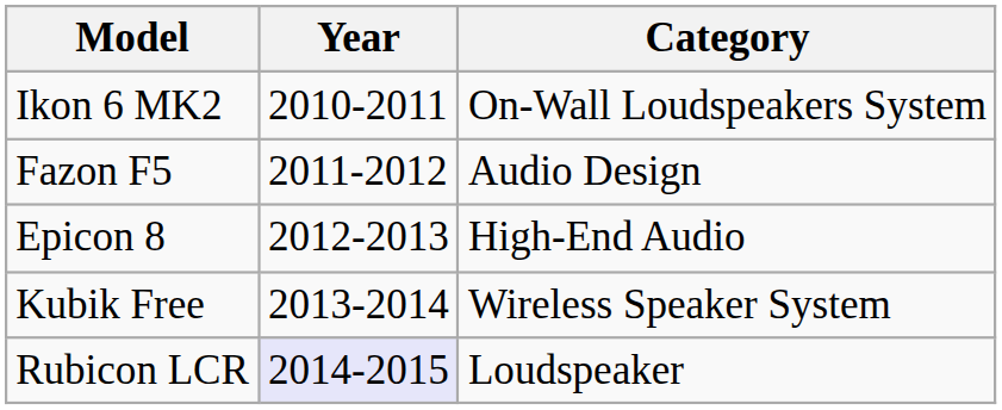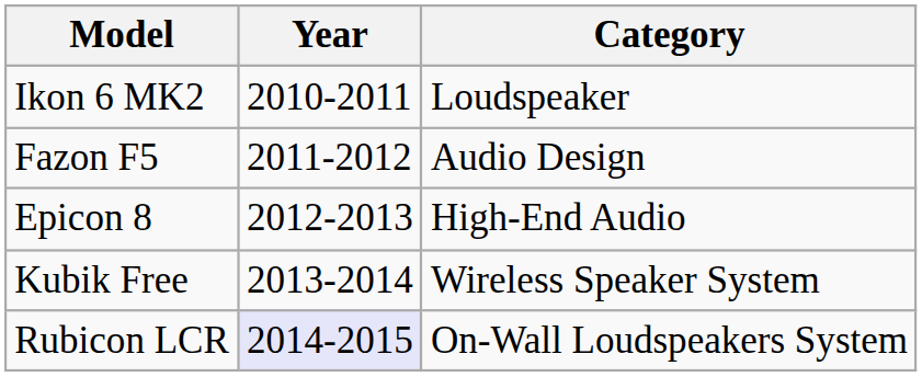 <table class="wikitable">
 <tr>
 <th>Model</th>
 <th>Year</th>
 <th>Category</th>
 </tr>
 <tr>
 <td>Ikon 6 MK2</td>
 <td>2010-2011</td>
-<td>On-Wall Loudspeakers System</td>
+<td>Loudspeaker</td>
 </tr>
 <tr>
 <td>Fazon F5</td>
 <td>2011-2012</td>
 <td>Audio Design</td>
 </tr>
 <tr>
 <td>Epicon 8</td>
 <td>2012-2013</td>
 <td>High-End Audio</td>
 </tr>
 <tr>
 <td>Kubik Free</td>
 <td>2013-2014</td>
 <td>Wireless Speaker System</td>
 </tr>
 <tr>
 <td>Rubicon LCR</td>
 <td style="background: lavender;">2014-2015</td>
-<td>Loudspeaker</td>
+<td>On-Wall Loudspeakers System</td>
 </tr>
 </table>
